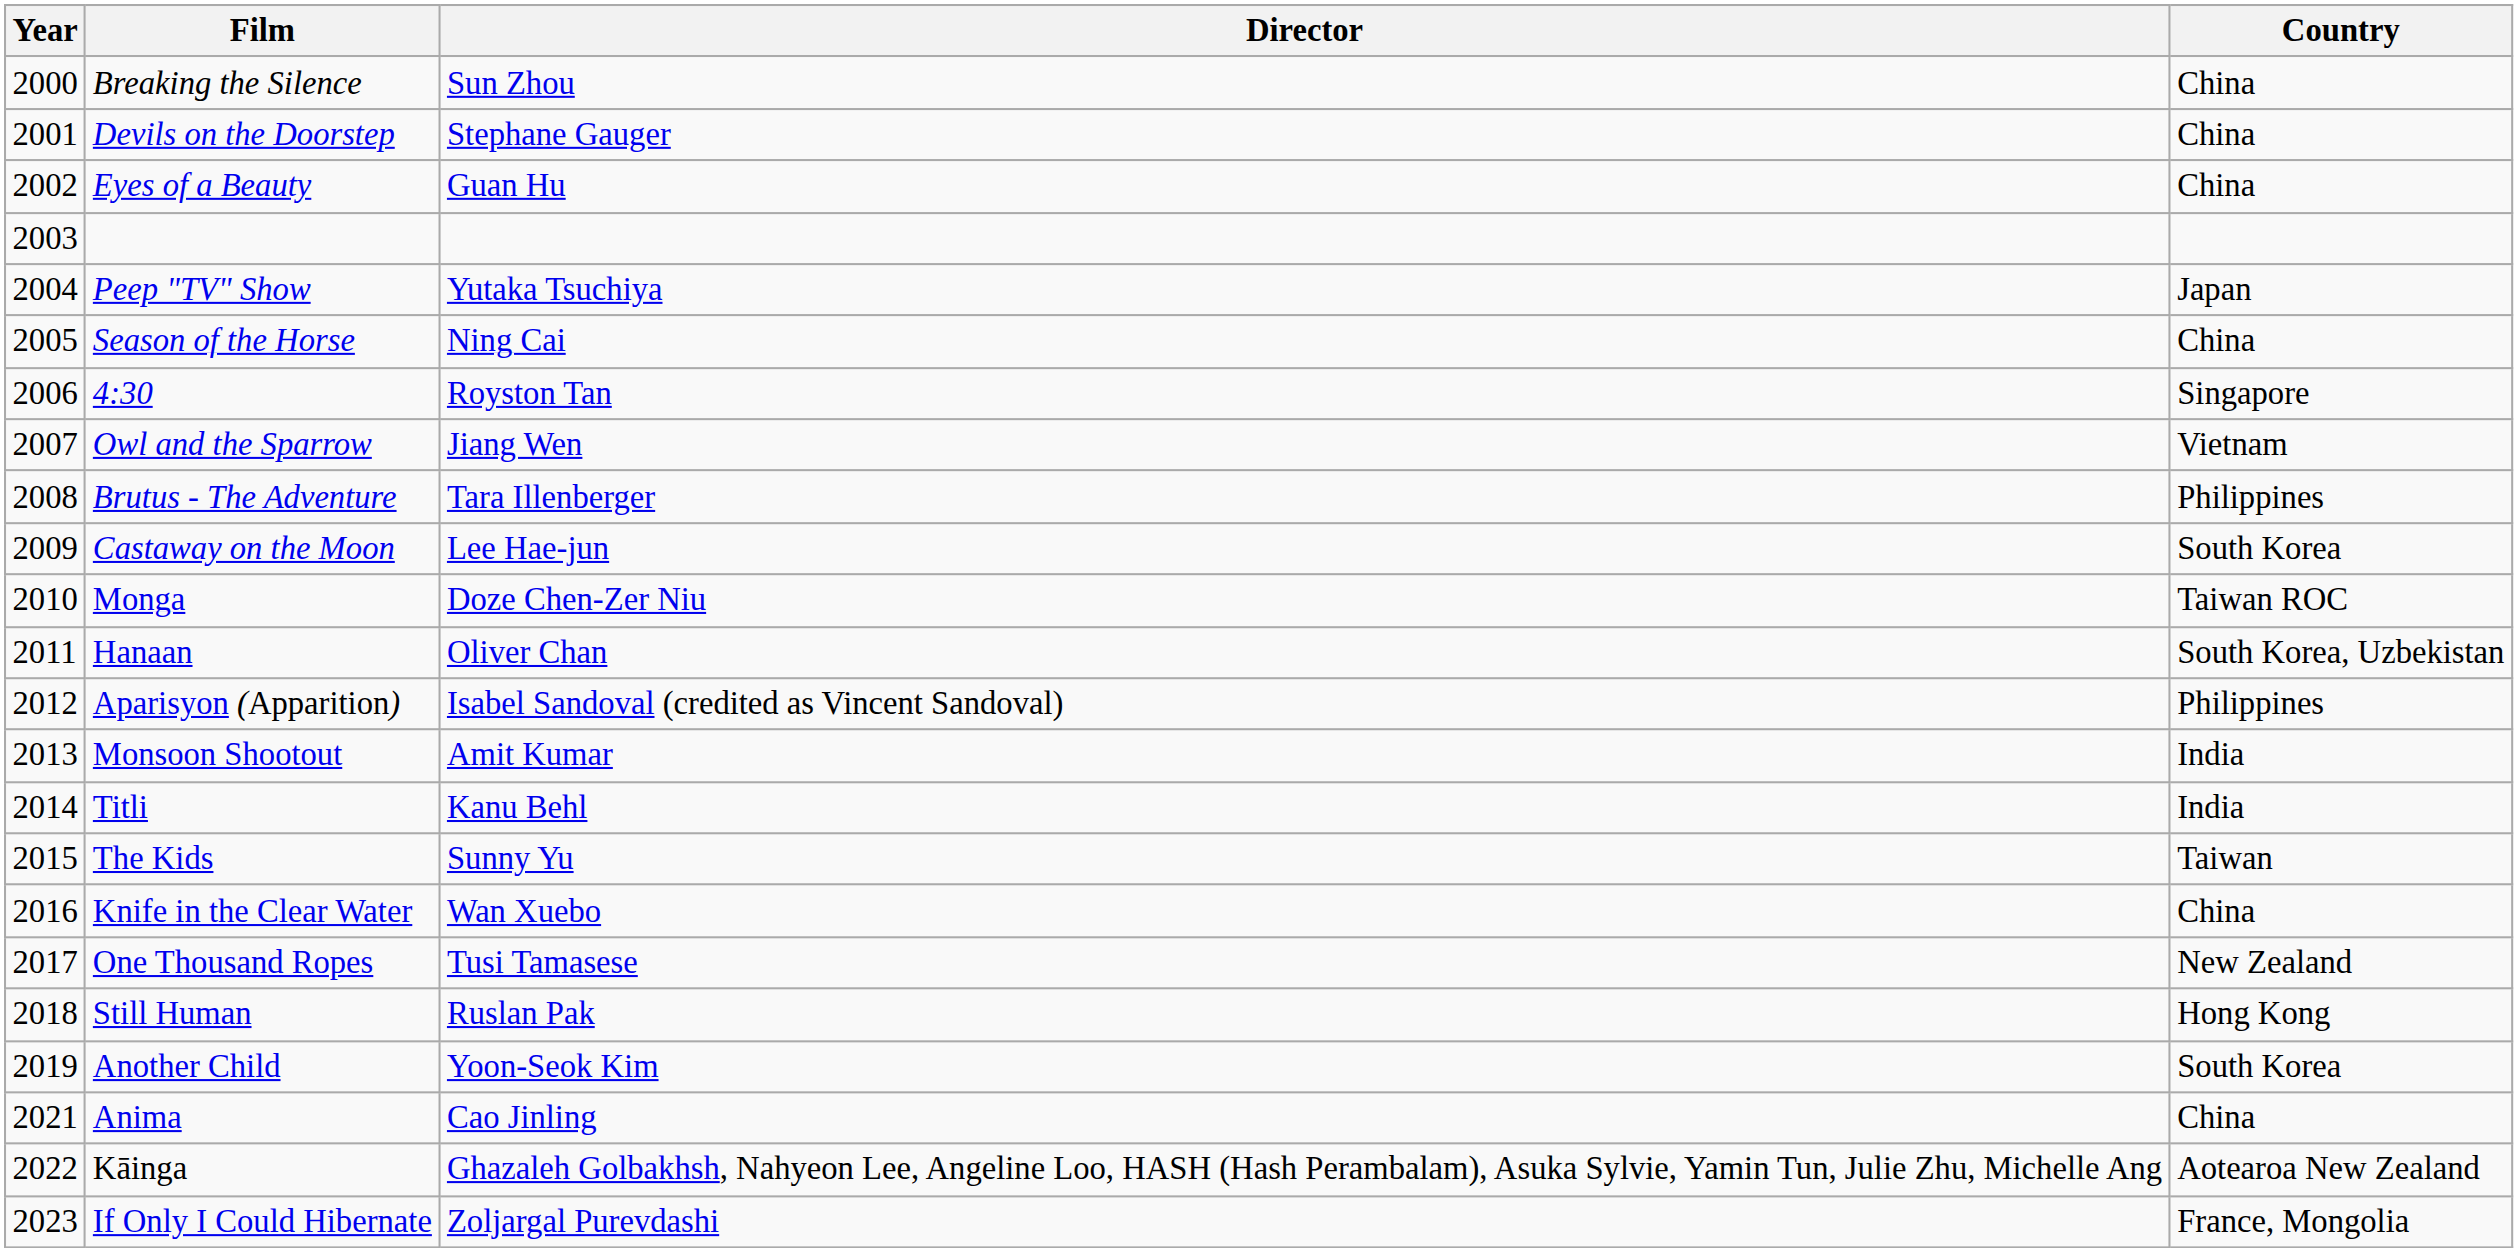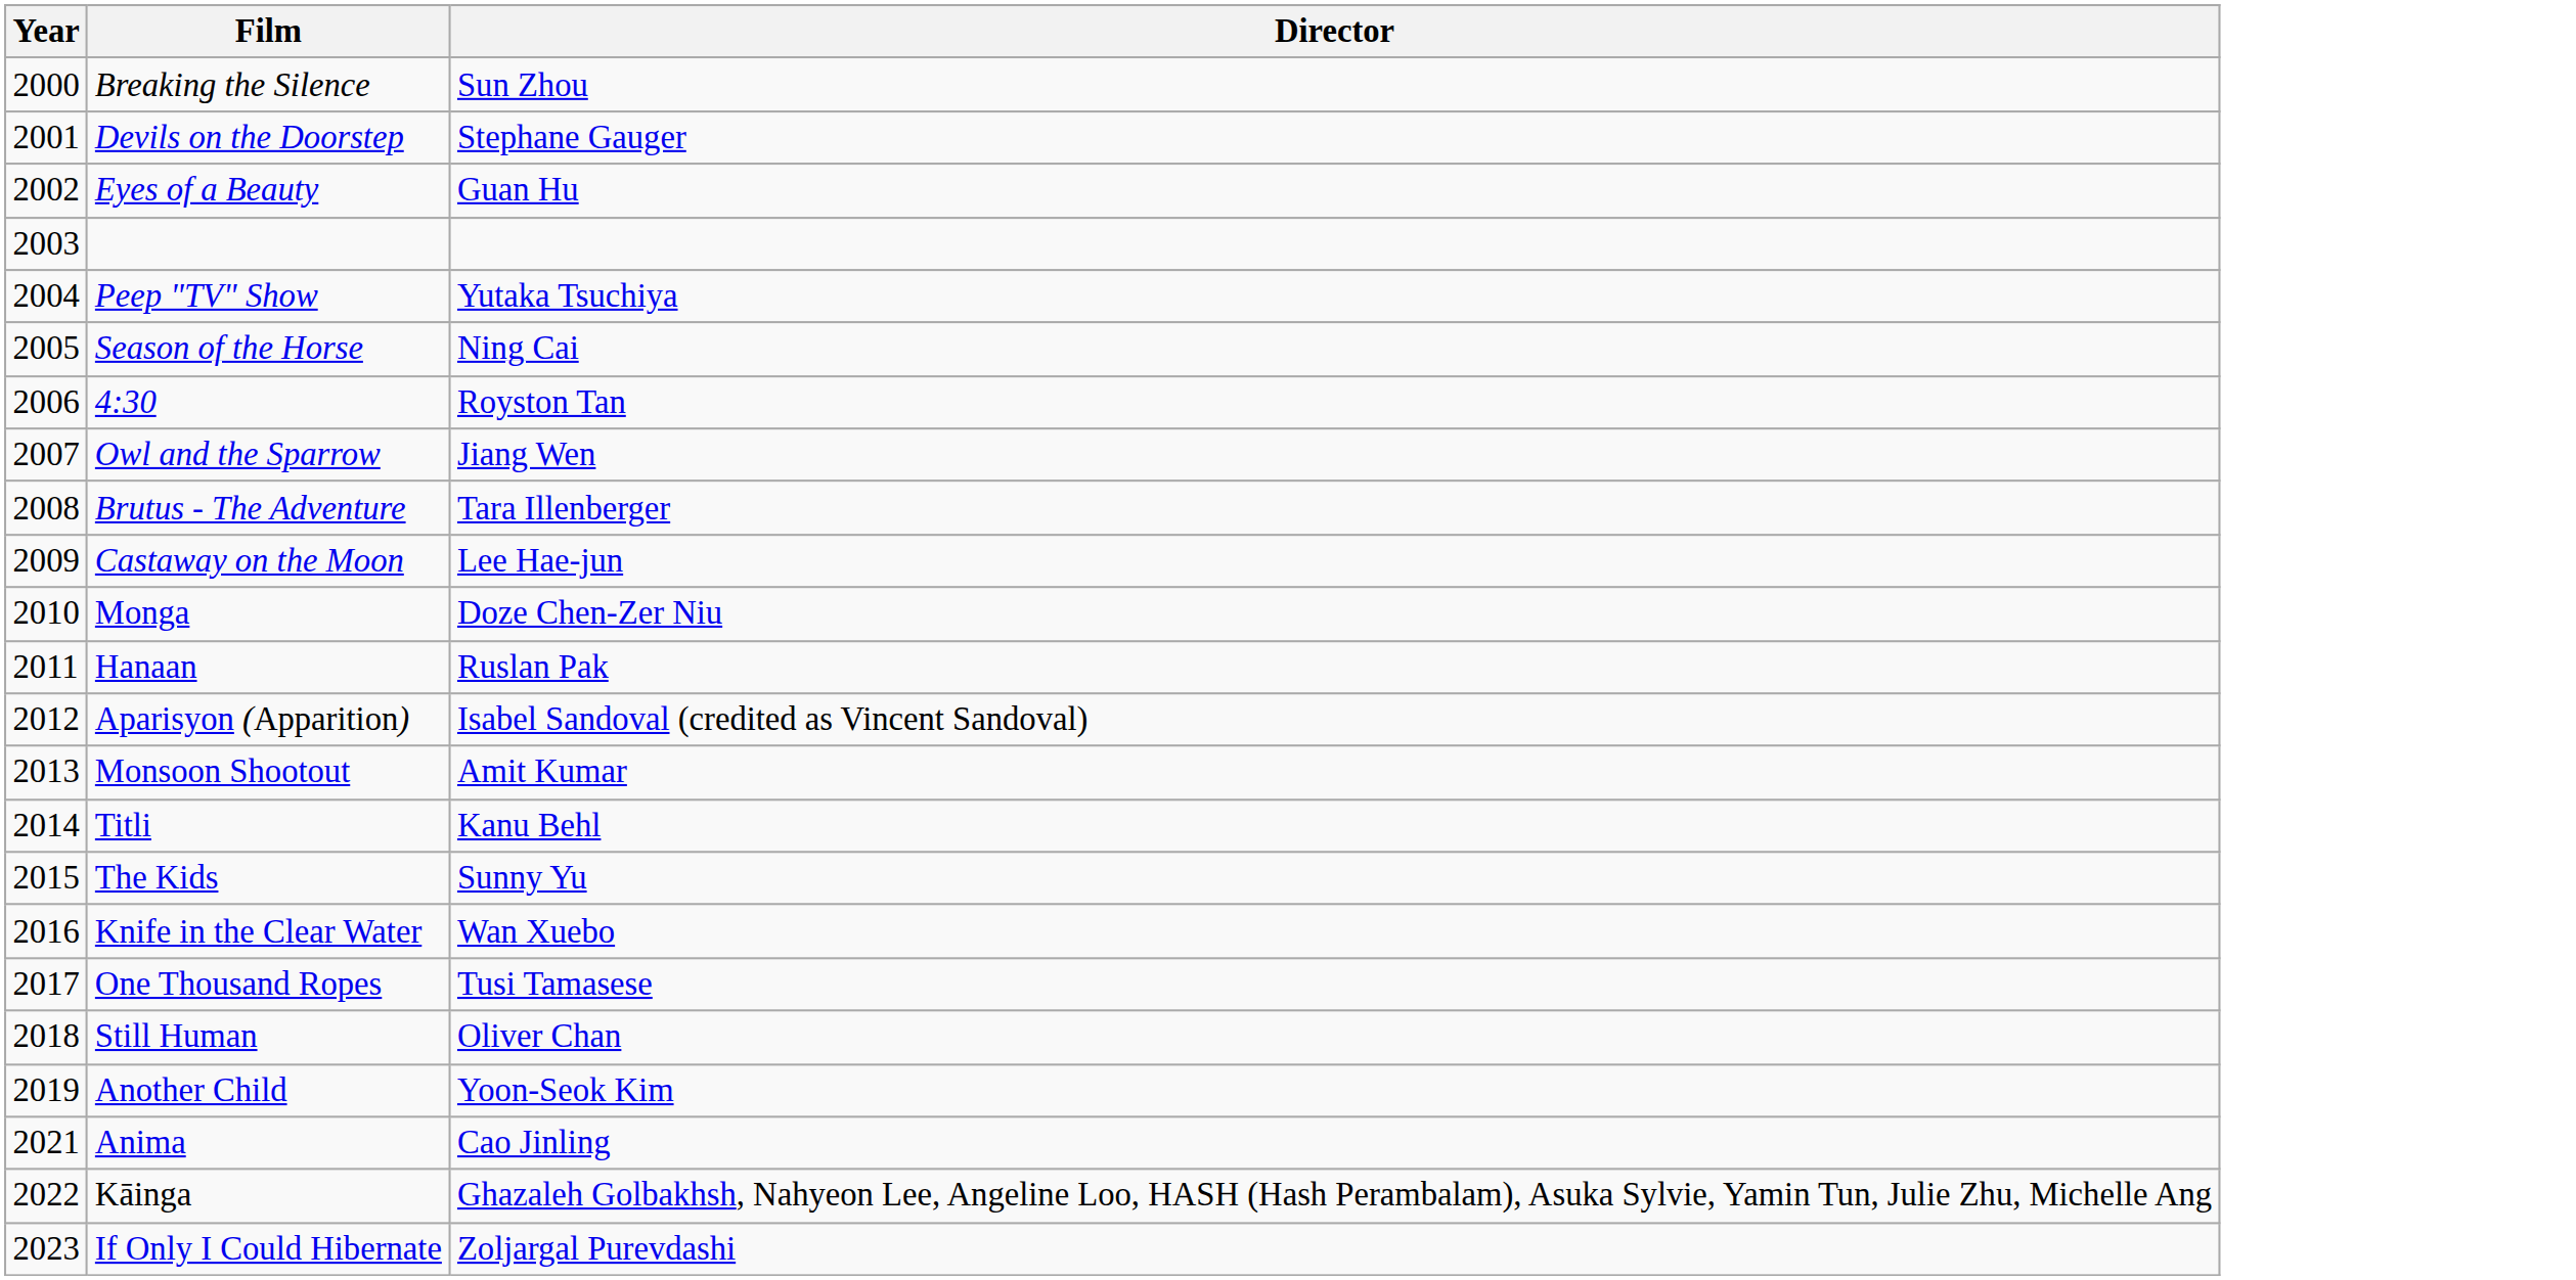 <table class=wikitable>
 <tr>
 <th>Year</th>
 <th>Film</th>
 <th>Director</th>
-<th>Country</th>
 </tr>
 <tr>
 <td>2000</td>
 <td><em>Breaking the Silence</em></td>
 <td><a href='#'>Sun Zhou</a></td>
-<td>China</td>
 </tr>
 <tr>
 <td>2001</td>
 <td><em><a href='#'>Devils on the Doorstep</a></em></td>
 <td><a href='#'>Stephane Gauger</a></td>
-<td>China</td>
 </tr>
 <tr>
 <td>2002</td>
 <td><em><a href='#'>Eyes of a Beauty</a></em></td>
 <td><a href='#'>Guan Hu</a></td>
-<td>China</td>
 </tr>
 <tr>
 <td>2003</td>
-<td></td>
 <td></td>
 <td></td>
 </tr>
 <tr>
 <td>2004</td>
 <td><em><a href='#'>Peep "TV" Show</a></em></td>
 <td><a href='#'>Yutaka Tsuchiya</a></td>
-<td>Japan</td>
 </tr>
 <tr>
 <td>2005</td>
 <td><em><a href='#'>Season of the Horse</a></em></td>
 <td><a href='#'>Ning Cai</a></td>
-<td>China</td>
 </tr>
 <tr>
 <td>2006</td>
 <td><em><a href='#'>4:30</a></em></td>
 <td><a href='#'>Royston Tan</a></td>
-<td>Singapore</td>
 </tr>
 <tr>
 <td>2007</td>
 <td><em><a href='#'>Owl and the Sparrow</a></em></td>
 <td><a href='#'>Jiang Wen</a></td>
-<td>Vietnam</td>
 </tr>
 <tr>
 <td>2008</td>
 <td><em><a href='#'>Brutus - The Adventure</a></em></td>
 <td><a href='#'>Tara Illenberger</a></td>
-<td>Philippines</td>
 </tr>
 <tr>
 <td>2009</td>
 <td><em><a href='#'>Castaway on the Moon</a><strong></td>
 <td><a href='#'>Lee Hae-jun</a></td>
-<td>South Korea</td>
 </tr>
 <tr>
 <td>2010</td>
 <td></em><a href='#'>Monga</a><em></td>
 <td><a href='#'>Doze Chen-Zer Niu</a></td>
-<td>Taiwan ROC</td>
 </tr>
 <tr>
 <td>2011</td>
 <td></em><a href='#'>Hanaan</a><em></td>
-<td><a href='#'>Oliver Chan</a></td>
-<td>South Korea, Uzbekistan</td>
+<td><a href='#'>Ruslan Pak</a></td>
 </tr>
 <tr>
 <td>2012</td>
 <td></em><a href='#'>Aparisyon</a><em> (</em>Apparition<em>)</td>
 <td><a href='#'>Isabel Sandoval</a> (credited as Vincent Sandoval)</td>
-<td>Philippines</td>
 </tr>
 <tr>
 <td>2013</td>
 <td></em><a href='#'>Monsoon Shootout</a><em></td>
 <td><a href='#'>Amit Kumar</a></td>
-<td>India</td>
 </tr>
 <tr>
 <td>2014</td>
 <td></em><a href='#'>Titli</a><em></td>
 <td><a href='#'>Kanu Behl</a></td>
-<td>India</td>
 </tr>
 <tr>
 <td>2015</td>
 <td></em><a href='#'>The Kids</a><em></td>
 <td><a href='#'>Sunny Yu</a></td>
-<td>Taiwan</td>
 </tr>
 <tr>
 <td>2016</td>
 <td></em><a href='#'>Knife in the Clear Water</a><em></td>
 <td><a href='#'>Wan Xuebo</a></td>
-<td>China</td>
 </tr>
 <tr>
 <td>2017</td>
 <td></em><a href='#'>One Thousand Ropes</a><em></td>
 <td><a href='#'>Tusi Tamasese</a></td>
-<td>New Zealand</td>
 </tr>
 <tr>
 <td>2018</td>
 <td></em><a href='#'>Still Human</a><em></td>
-<td><a href='#'>Ruslan Pak</a></td>
-<td>Hong Kong</td>
+<td><a href='#'>Oliver Chan</a></td>
 </tr>
 <tr>
 <td>2019</td>
 <td></em><a href='#'>Another Child</a><em></td>
 <td><a href='#'>Yoon-Seok Kim</a></td>
-<td>South Korea</td>
 </tr>
 <tr>
 <td>2021</td>
 <td></em><a href='#'>Anima</a><em></td>
 <td><a href='#'>Cao Jinling</a></td>
-<td>China</td>
 </tr>
 <tr>
 <td>2022</td>
 <td></em>Kāinga<em></td>
 <td><a href='#'>Ghazaleh Golbakhsh</a>, Nahyeon Lee, Angeline Loo, HASH (Hash Perambalam), Asuka Sylvie, Yamin Tun, Julie Zhu, Michelle Ang</td>
-<td>Aotearoa New Zealand</td>
 </tr>
 <tr>
 <td>2023</td>
 <td></em><a href='#'>If Only I Could Hibernate</a><em></td>
 <td><a href='#'>Zoljargal Purevdashi</a></td>
-<td>France, Mongolia</td>
 </tr>
 </table>
